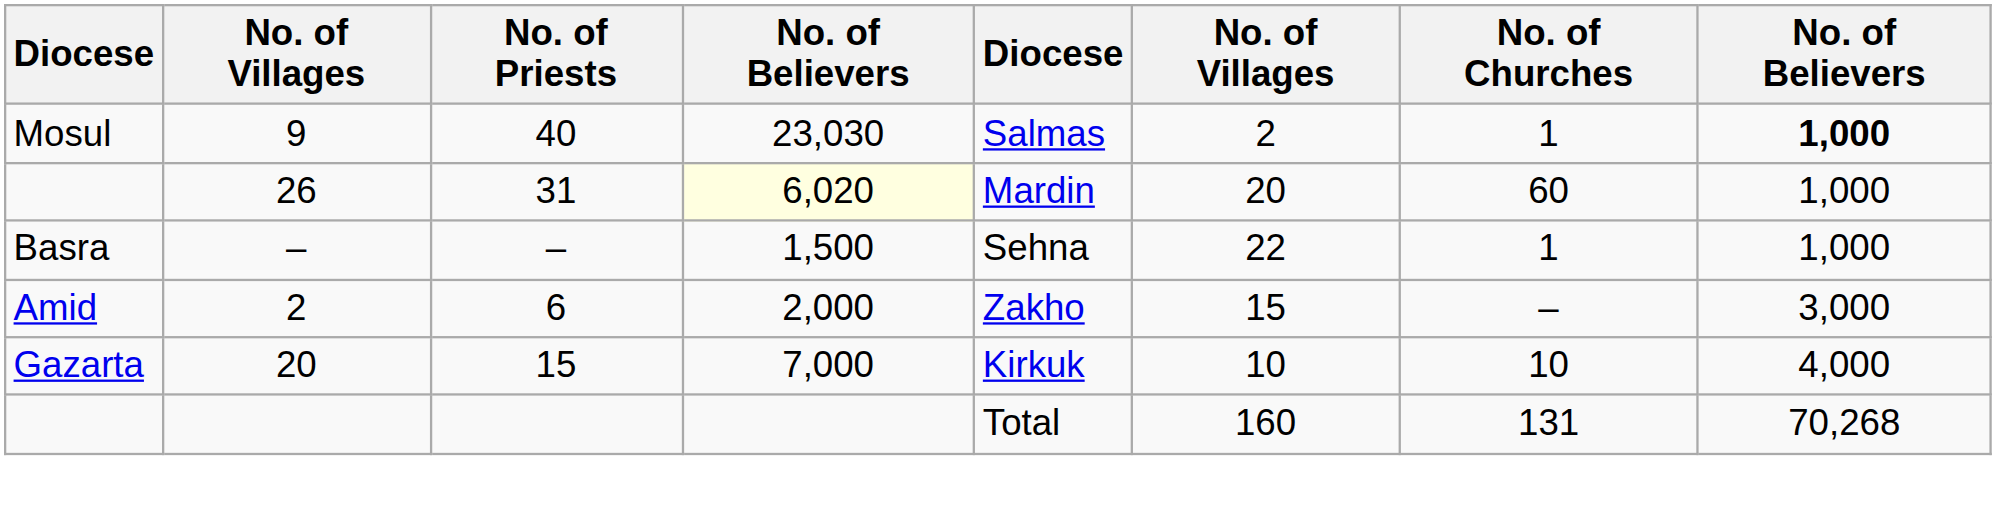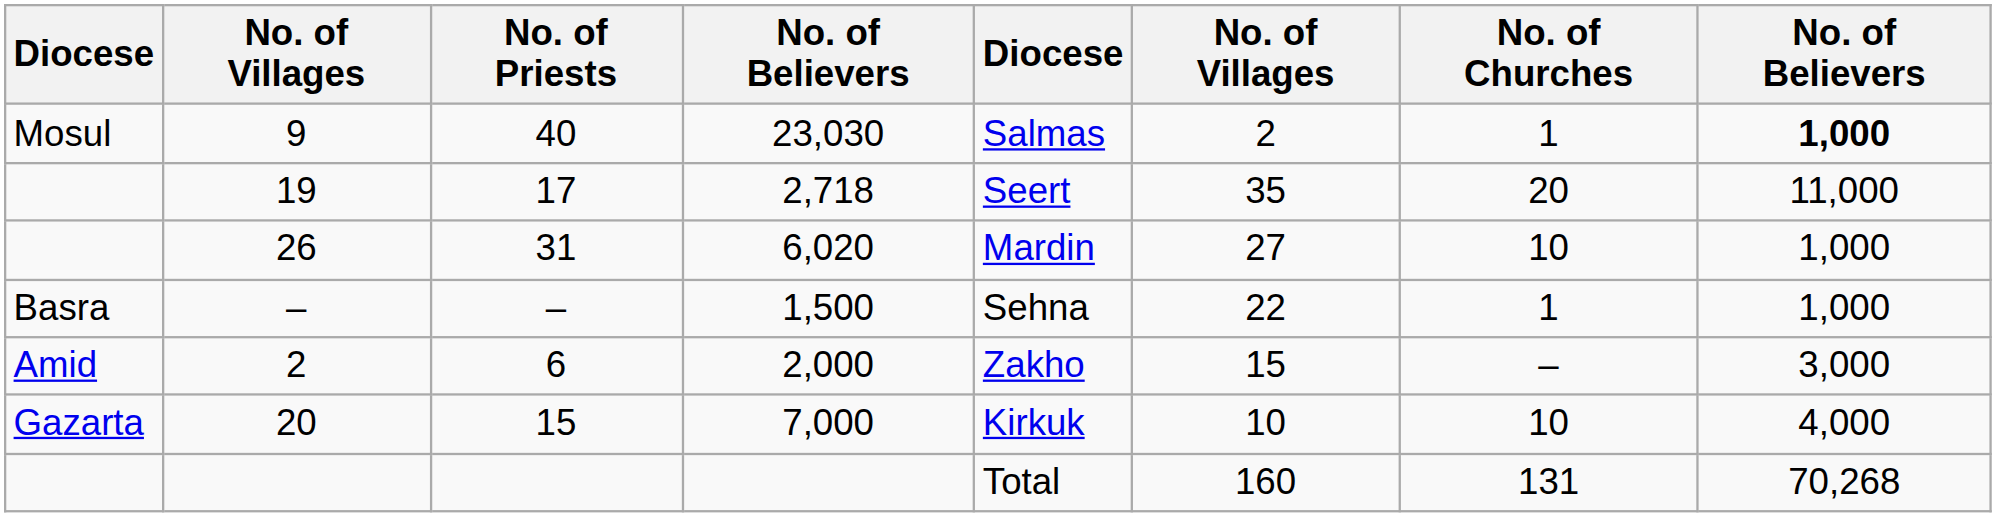 <table class="wikitable" style="text-align:center">
 <tr>
 <th style="text-align:left">Diocese</th>
 <th>No. of Villages</th>
 <th>No. of Priests</th>
 <th>No. of Believers</th>
 <th style="text-align:left">Diocese</th>
 <th>No. of Villages</th>
 <th>No. of Churches</th>
 <th>No. of Believers</th>
 </tr>
 <tr>
 <td style="text-align:left">Mosul</td>
 <td>9</td>
 <td>40</td>
 <td>23,030</td>
 <td style="text-align:left"><a href='#'>Salmas</a></td>
 <td>2</td>
 <td>1</td>
 <td><strong>1,000</strong></td>
 </tr>
 <tr>
 <td style="text-align:left"><a href='#'></a></td>
+<td>19</td>
+<td>17</td>
+<td>2,718</td>
+<td style="text-align:left"><a href='#'>Seert</a></td>
+<td>35</td>
+<td>20</td>
+<td>11,000</td>
+</tr>
+<tr>
+<td style="text-align:left"><a href='#'></a></td>
 <td>26</td>
 <td>31</td>
-<td style="background: lightyellow;">6,020</td>
+<td>6,020</td>
 <td style="text-align:left"><a href='#'>Mardin</a></td>
-<td>20</td>
-<td>60</td>
+<td>27</td>
+<td>10</td>
 <td>1,000</td>
 </tr>
 <tr>
 <td style="text-align:left">Basra</td>
 <td>–</td>
 <td>–</td>
 <td>1,500</td>
 <td style="text-align:left">Sehna</td>
 <td>22</td>
 <td>1</td>
 <td>1,000</td>
 </tr>
 <tr>
 <td style="text-align:left"><a href='#'>Amid</a></td>
 <td>2</td>
 <td>6</td>
 <td>2,000</td>
 <td style="text-align:left"><a href='#'>Zakho</a></td>
 <td>15</td>
 <td>–</td>
 <td>3,000</td>
 </tr>
 <tr>
 <td style="text-align:left"><a href='#'>Gazarta</a></td>
 <td>20</td>
 <td>15</td>
 <td>7,000</td>
 <td style="text-align:left"><a href='#'>Kirkuk</a></td>
 <td>10</td>
 <td>10</td>
 <td>4,000</td>
 </tr>
 <tr>
 <td style="text-align:left"></td>
 <td></td>
 <td></td>
 <td></td>
 <td style="text-align:left">Total</td>
 <td>160</td>
 <td>131</td>
 <td>70,268</td>
 </tr>
 </table>
